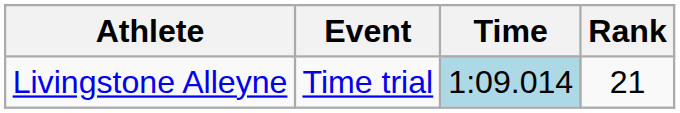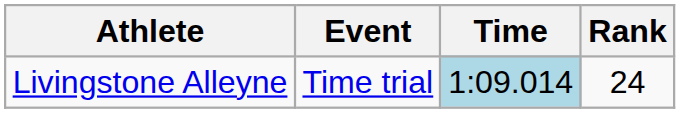 <table class=wikitable style="font-size:90%; text-align:center">
 <tr>
 <th>Athlete</th>
 <th>Event</th>
 <th>Time</th>
 <th>Rank</th>
 </tr>
 <tr align=center>
 <td align=left><a href='#'>Livingstone Alleyne</a></td>
 <td align=left><a href='#'>Time trial</a></td>
 <td style="background: lightblue;">1:09.014</td>
-<td>21</td>
+<td>24</td>
 </tr>
 </table>
